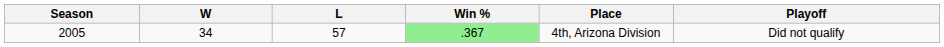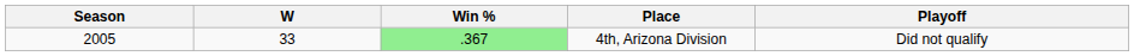 <table class="wikitable">
 <tr>
 <th bgcolor="#DDDDFF" width="5%">Season</th>
 <th bgcolor="#DDDDFF" width="5%">W</th>
-<th bgcolor="#DDDDFF" width="5%">L</th>
 <th bgcolor="#DDDDFF" width="5%">Win %</th>
 <th bgcolor="#DDDDFF" width="5%">Place</th>
 <th bgcolor="#DDDDFF" width="10%">Playoff</th>
 </tr>
 <tr align=center>
 <td>2005</td>
-<td>34</td>
-<td>57</td>
+<td>33</td>
 <td style="background: lightgreen;">.367</td>
 <td>4th, Arizona Division</td>
 <td>Did not qualify</td>
 </tr>
 </table>
